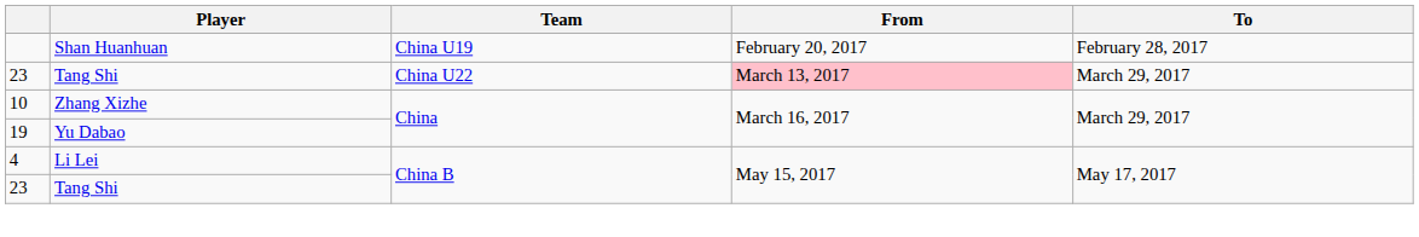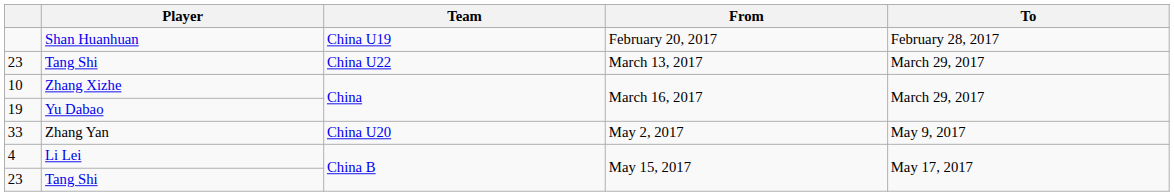 <table class="wikitable"  width=80%>
 <tr>
 <th width="20"></th>
 <th width="200">Player</th>
 <th width="200">Team</th>
 <th width="200">From</th>
 <th width="200">To</th>
 </tr>
 <tr>
 <td></td>
 <td><a href='#'>Shan Huanhuan</a></td>
 <td> <a href='#'>China U19</a></td>
 <td>February 20, 2017</td>
 <td>February 28, 2017</td>
 </tr>
 <tr>
 <td>23</td>
 <td><a href='#'>Tang Shi</a></td>
 <td> <a href='#'>China U22</a></td>
-<td style="background: pink;">March 13, 2017</td>
+<td>March 13, 2017</td>
 <td>March 29, 2017</td>
 </tr>
 <tr>
 <td>10</td>
 <td><a href='#'>Zhang Xizhe</a></td>
 <td rowspan=2> <a href='#'>China</a></td>
 <td rowspan=2>March 16, 2017</td>
 <td rowspan=2>March 29, 2017</td>
 </tr>
 <tr>
 <td>19</td>
 <td><a href='#'>Yu Dabao</a></td>
 </tr>
 <tr>
+<td>33</td>
+<td>Zhang Yan</td>
+<td> <a href='#'>China U20</a></td>
+<td>May 2, 2017</td>
+<td>May 9, 2017</td>
+</tr>
+<tr>
 <td>4</td>
 <td><a href='#'>Li Lei</a></td>
 <td rowspan=2> <a href='#'>China B</a></td>
 <td rowspan=2>May 15, 2017</td>
 <td rowspan=2>May 17, 2017</td>
 </tr>
 <tr>
 <td>23</td>
 <td><a href='#'>Tang Shi</a></td>
 </tr>
 </table>
